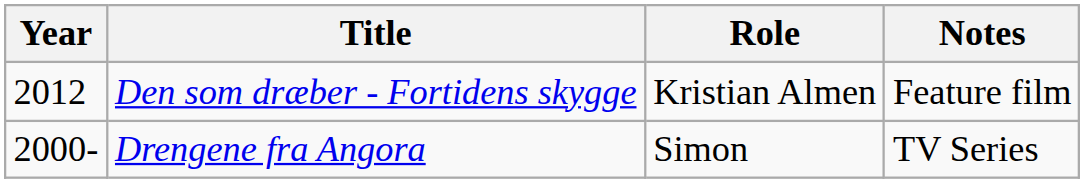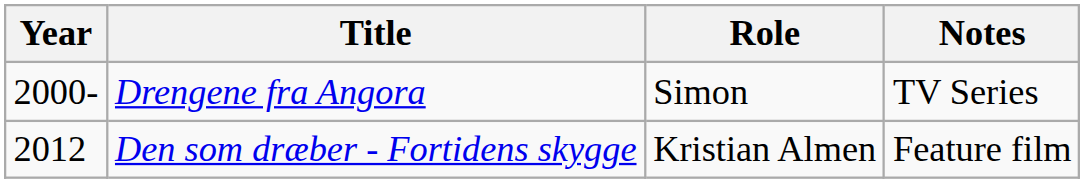 <table class="wikitable sortable">
 <tr>
 <th>Year</th>
 <th>Title</th>
 <th>Role</th>
 <th class="unsortable">Notes</th>
 </tr>
 <tr>
+<td>2000-</td>
+<td><em><a href='#'>Drengene fra Angora</a></em></td>
+<td>Simon</td>
+<td>TV Series</td>
+</tr>
+<tr>
 <td>2012</td>
 <td><em><a href='#'>Den som dræber - Fortidens skygge</a></em></td>
 <td>Kristian Almen</td>
 <td>Feature film</td>
 </tr>
-<tr>
-<td>2000-</td>
-<td><em><a href='#'>Drengene fra Angora</a></em></td>
-<td>Simon</td>
-<td>TV Series</td>
-</tr>
 </table>
